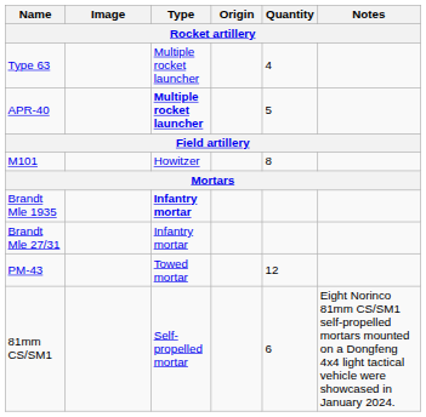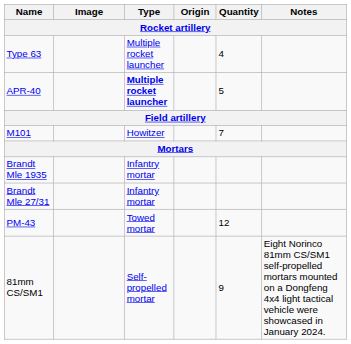 <table class="wikitable" style="width:90%;">
 <tr>
 <th width=14%>Name</th>
 <th width=20%>Image</th>
 <th width=14%>Type</th>
 <th width=12%>Origin</th>
 <th width=10%>Quantity</th>
 <th width=24%>Notes</th>
 </tr>
 <tr>
 <th colspan="7"><a href='#'>Rocket artillery</a></th>
 </tr>
 <tr>
 <td><a href='#'>Type 63</a></td>
 <td></td>
 <td><a href='#'>Multiple rocket launcher</a></td>
 <td></td>
 <td>4</td>
 <td></td>
 </tr>
 <tr>
 <td><a href='#'>APR-40</a></td>
 <td></td>
 <td><strong><a href='#'>Multiple rocket launcher</a></strong></td>
 <td></td>
 <td>5</td>
 <td></td>
 </tr>
 <tr>
 <th colspan="7"><a href='#'>Field artillery</a></th>
 </tr>
 <tr>
 <td><a href='#'>M101</a></td>
 <td></td>
 <td><a href='#'>Howitzer</a></td>
 <td></td>
-<td>8</td>
+<td>7</td>
 <td></td>
 </tr>
 <tr>
 <th colspan="7"><a href='#'>Mortars</a></th>
 </tr>
 <tr>
 <td><a href='#'>Brandt Mle 1935</a></td>
 <td></td>
-<td><strong><a href='#'>Infantry mortar</a></strong></td>
+<td><a href='#'>Infantry mortar</a></td>
 <td></td>
 <td></td>
 <td></td>
 </tr>
 <tr>
 <td><a href='#'>Brandt Mle 27/31</a></td>
 <td></td>
 <td><a href='#'>Infantry mortar</a></td>
 <td></td>
 <td></td>
 <td></td>
 </tr>
 <tr>
 <td><a href='#'>PM-43</a></td>
 <td></td>
 <td><a href='#'>Towed mortar</a></td>
 <td></td>
 <td>12</td>
 <td></td>
 </tr>
 <tr>
 <td>81mm CS/SM1</td>
 <td></td>
 <td><a href='#'>Self-propelled mortar</a></td>
 <td></td>
-<td>6</td>
+<td>9</td>
 <td>Eight Norinco 81mm CS/SM1 self-propelled mortars mounted on a Dongfeng 4x4 light tactical vehicle were showcased in January 2024.</td>
 </tr>
 </table>
